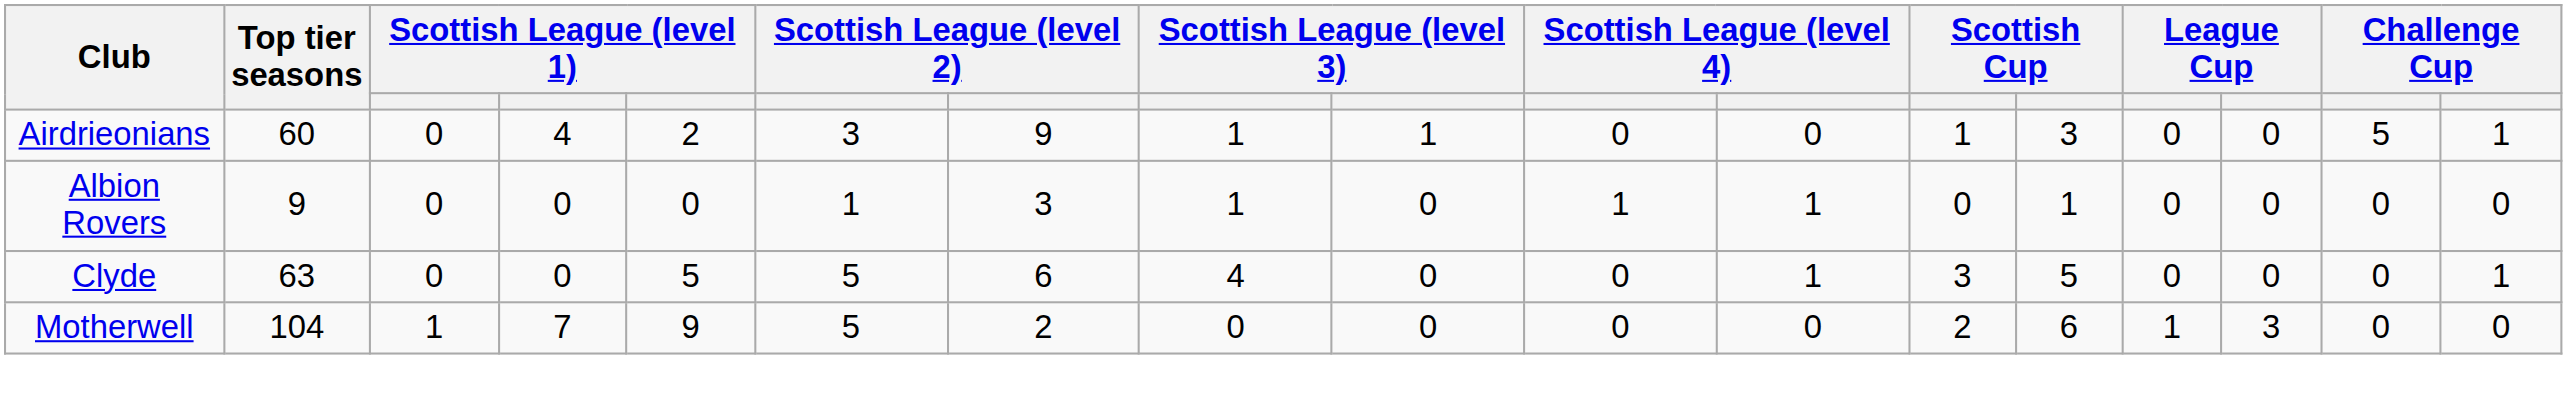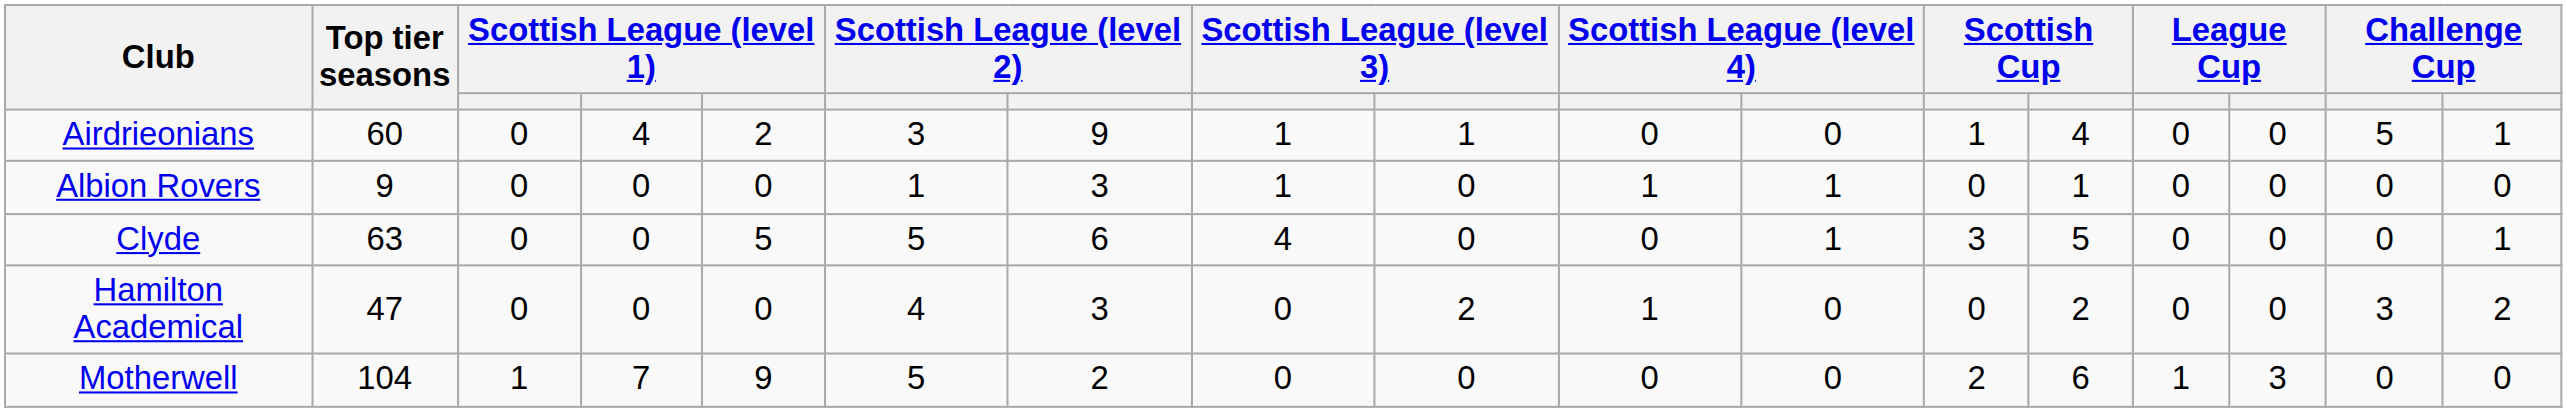 <table class="wikitable" style="text-align:center">
 <tr>
 <th rowspan=2>Club</th>
 <th rowspan=2>Top tier<br>seasons</th>
 <th colspan=3><a href='#'>Scottish League (level 1)</a></th>
 <th colspan=2><a href='#'>Scottish League (level 2)</a></th>
 <th colspan=2><a href='#'>Scottish League (level 3)</a></th>
 <th colspan=2><a href='#'>Scottish League (level 4)</a></th>
 <th colspan=2><a href='#'>Scottish Cup</a></th>
 <th colspan=2><a href='#'>League Cup</a></th>
 <th colspan=2><a href='#'>Challenge Cup</a></th>
 </tr>
 <tr>
 <th></th>
 <th></th>
 <th></th>
 <th></th>
 <th></th>
 <th></th>
 <th></th>
 <th></th>
 <th></th>
 <th></th>
 <th></th>
 <th></th>
 <th></th>
 <th></th>
 <th></th>
 </tr>
 <tr>
 <td><a href='#'>Airdrieonians</a></td>
 <td>60</td>
 <td>0</td>
 <td>4</td>
 <td>2</td>
 <td>3</td>
 <td>9</td>
 <td>1</td>
 <td>1</td>
 <td>0</td>
 <td>0</td>
 <td>1</td>
-<td>3</td>
+<td>4</td>
 <td>0</td>
 <td>0</td>
 <td>5</td>
 <td>1</td>
 </tr>
 <tr>
 <td><a href='#'>Albion Rovers</a></td>
 <td>9</td>
 <td>0</td>
 <td>0</td>
 <td>0</td>
 <td>1</td>
 <td>3</td>
 <td>1</td>
 <td>0</td>
 <td>1</td>
 <td>1</td>
 <td>0</td>
 <td>1</td>
 <td>0</td>
 <td>0</td>
 <td>0</td>
 <td>0</td>
 </tr>
 <tr>
 <td><a href='#'>Clyde</a></td>
 <td>63</td>
 <td>0</td>
 <td>0</td>
 <td>5</td>
 <td>5</td>
 <td>6</td>
 <td>4</td>
 <td>0</td>
 <td>0</td>
 <td>1</td>
 <td>3</td>
 <td>5</td>
 <td>0</td>
 <td>0</td>
 <td>0</td>
 <td>1</td>
 </tr>
 <tr>
+<td><a href='#'>Hamilton Academical</a></td>
+<td>47</td>
+<td>0</td>
+<td>0</td>
+<td>0</td>
+<td>4</td>
+<td>3</td>
+<td>0</td>
+<td>2</td>
+<td>1</td>
+<td>0</td>
+<td>0</td>
+<td>2</td>
+<td>0</td>
+<td>0</td>
+<td>3</td>
+<td>2</td>
+</tr>
+<tr>
 <td><a href='#'>Motherwell</a></td>
 <td>104</td>
 <td>1</td>
 <td>7</td>
 <td>9</td>
 <td>5</td>
 <td>2</td>
 <td>0</td>
 <td>0</td>
 <td>0</td>
 <td>0</td>
 <td>2</td>
 <td>6</td>
 <td>1</td>
 <td>3</td>
 <td>0</td>
 <td>0</td>
 </tr>
 </table>
